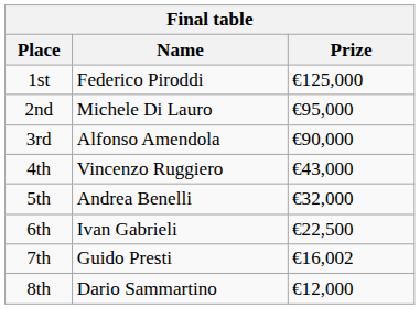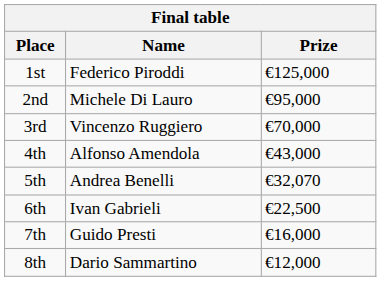 <table class="wikitable">
 <tr>
 <th colspan="3">Final table</th>
 </tr>
 <tr>
 <th style="width:50px;">Place</th>
 <th style="width:175px;">Name</th>
 <th style="width:100px;">Prize</th>
 </tr>
 <tr>
 <td style="text-align:center;">1st</td>
 <td> Federico Piroddi</td>
 <td>€125,000</td>
 </tr>
 <tr>
 <td style="text-align:center;">2nd</td>
 <td> Michele Di Lauro</td>
 <td>€95,000</td>
 </tr>
 <tr>
 <td style="text-align:center;">3rd</td>
-<td> Alfonso Amendola</td>
-<td>€90,000</td>
+<td> Vincenzo Ruggiero</td>
+<td>€70,000</td>
 </tr>
 <tr>
 <td style="text-align:center;">4th</td>
-<td> Vincenzo Ruggiero</td>
+<td> Alfonso Amendola</td>
 <td>€43,000</td>
 </tr>
 <tr>
 <td style="text-align:center;">5th</td>
 <td> Andrea Benelli</td>
-<td>€32,000</td>
+<td>€32,070</td>
 </tr>
 <tr>
 <td style="text-align:center;">6th</td>
 <td> Ivan Gabrieli</td>
 <td>€22,500</td>
 </tr>
 <tr>
 <td style="text-align:center;">7th</td>
 <td> Guido Presti</td>
-<td>€16,002</td>
+<td>€16,000</td>
 </tr>
 <tr>
 <td style="text-align:center;">8th</td>
 <td> Dario Sammartino</td>
 <td>€12,000</td>
 </tr>
 </table>
